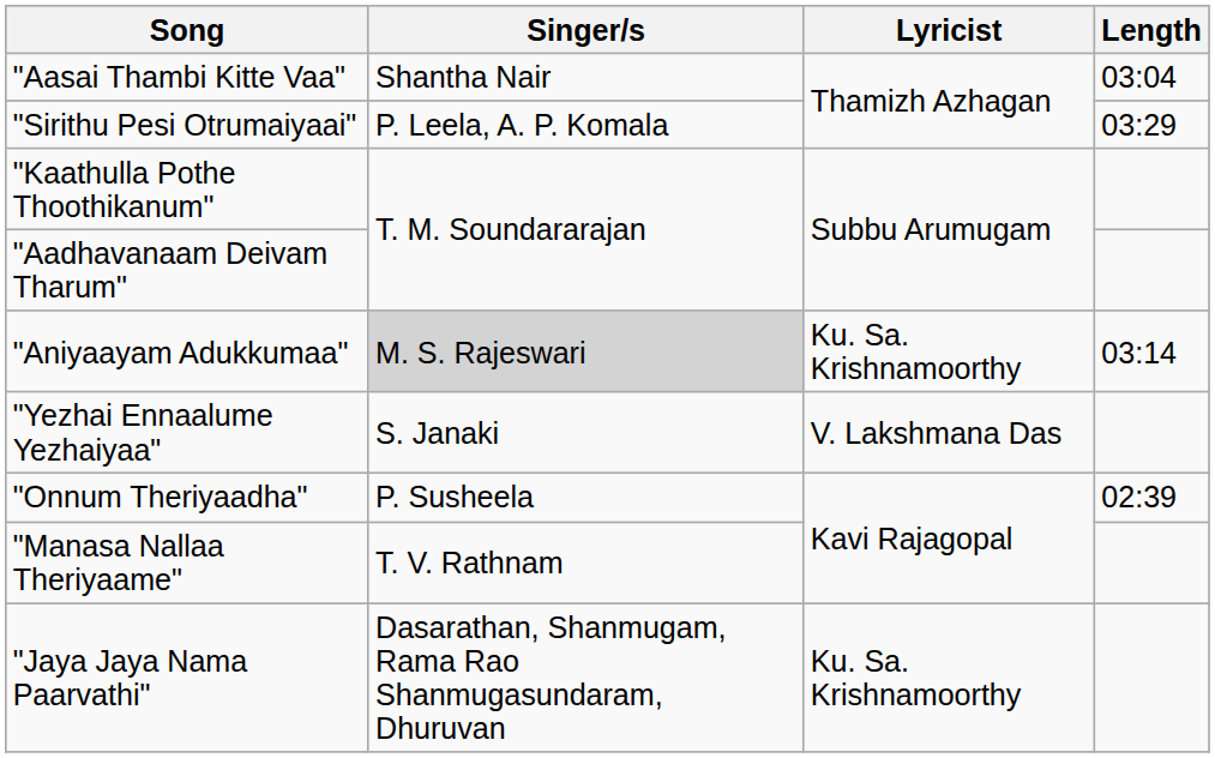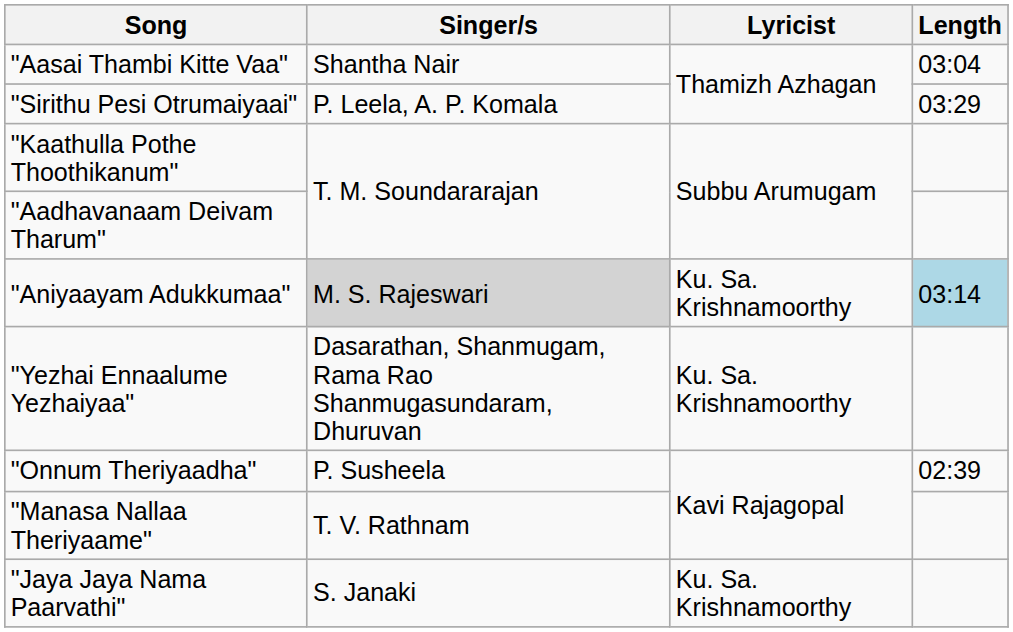 <table class="wikitable" style="font-size:95%;">
 <tr>
 <th>Song</th>
 <th>Singer/s</th>
 <th>Lyricist</th>
 <th>Length</th>
 </tr>
 <tr>
 <td>"Aasai Thambi Kitte Vaa"</td>
 <td>Shantha Nair</td>
 <td rowspan=2>Thamizh Azhagan</td>
 <td>03:04</td>
 </tr>
 <tr>
 <td>"Sirithu Pesi Otrumaiyaai"</td>
 <td>P. Leela, A. P. Komala</td>
 <td>03:29</td>
 </tr>
 <tr>
 <td>"Kaathulla Pothe Thoothikanum"</td>
 <td rowspan=2>T. M. Soundararajan</td>
 <td rowspan=2>Subbu Arumugam</td>
 <td></td>
 </tr>
 <tr>
 <td>"Aadhavanaam Deivam Tharum"</td>
 <td></td>
 </tr>
 <tr>
 <td>"Aniyaayam Adukkumaa"</td>
 <td style="background: lightgrey;">M. S. Rajeswari</td>
 <td>Ku. Sa. Krishnamoorthy</td>
-<td>03:14</td>
+<td style="background: lightblue;">03:14</td>
 </tr>
 <tr>
 <td>"Yezhai Ennaalume Yezhaiyaa"</td>
-<td>S. Janaki</td>
-<td>V. Lakshmana Das</td>
+<td>Dasarathan, Shanmugam, Rama Rao<br>Shanmugasundaram, Dhuruvan</td>
+<td>Ku. Sa. Krishnamoorthy</td>
 <td></td>
 </tr>
 <tr>
 <td>"Onnum Theriyaadha"</td>
 <td>P. Susheela</td>
 <td rowspan=2>Kavi Rajagopal</td>
 <td>02:39</td>
 </tr>
 <tr>
 <td>"Manasa Nallaa Theriyaame"</td>
 <td>T. V. Rathnam</td>
 <td></td>
 </tr>
 <tr>
 <td>"Jaya Jaya Nama Paarvathi"</td>
-<td>Dasarathan, Shanmugam, Rama Rao<br>Shanmugasundaram, Dhuruvan</td>
+<td>S. Janaki</td>
 <td>Ku. Sa. Krishnamoorthy</td>
 <td></td>
 </tr>
 </table>
